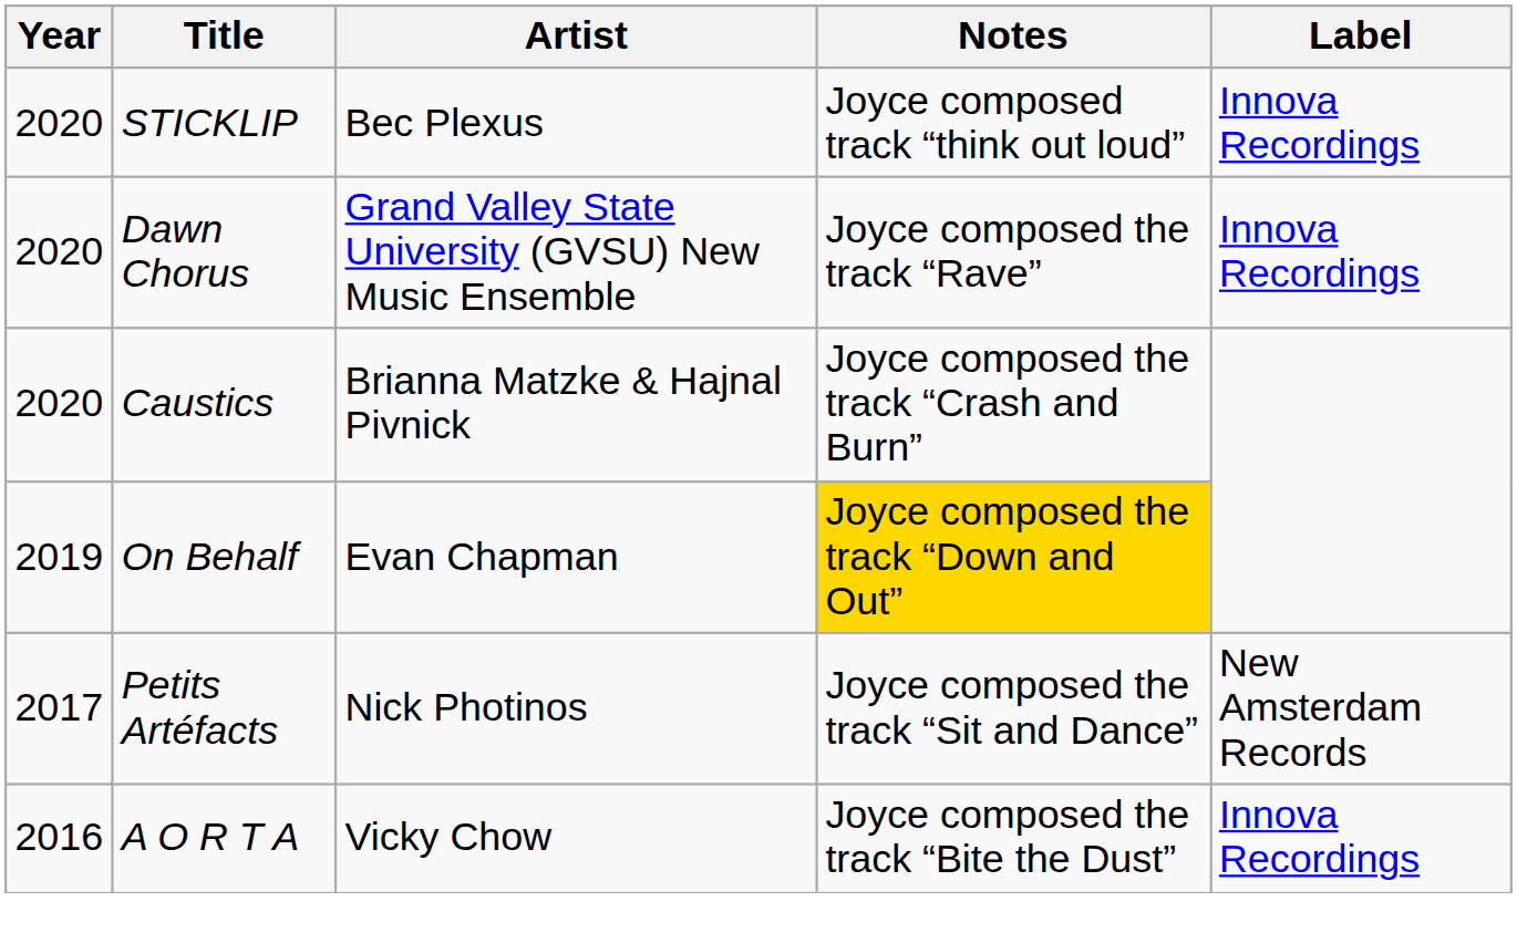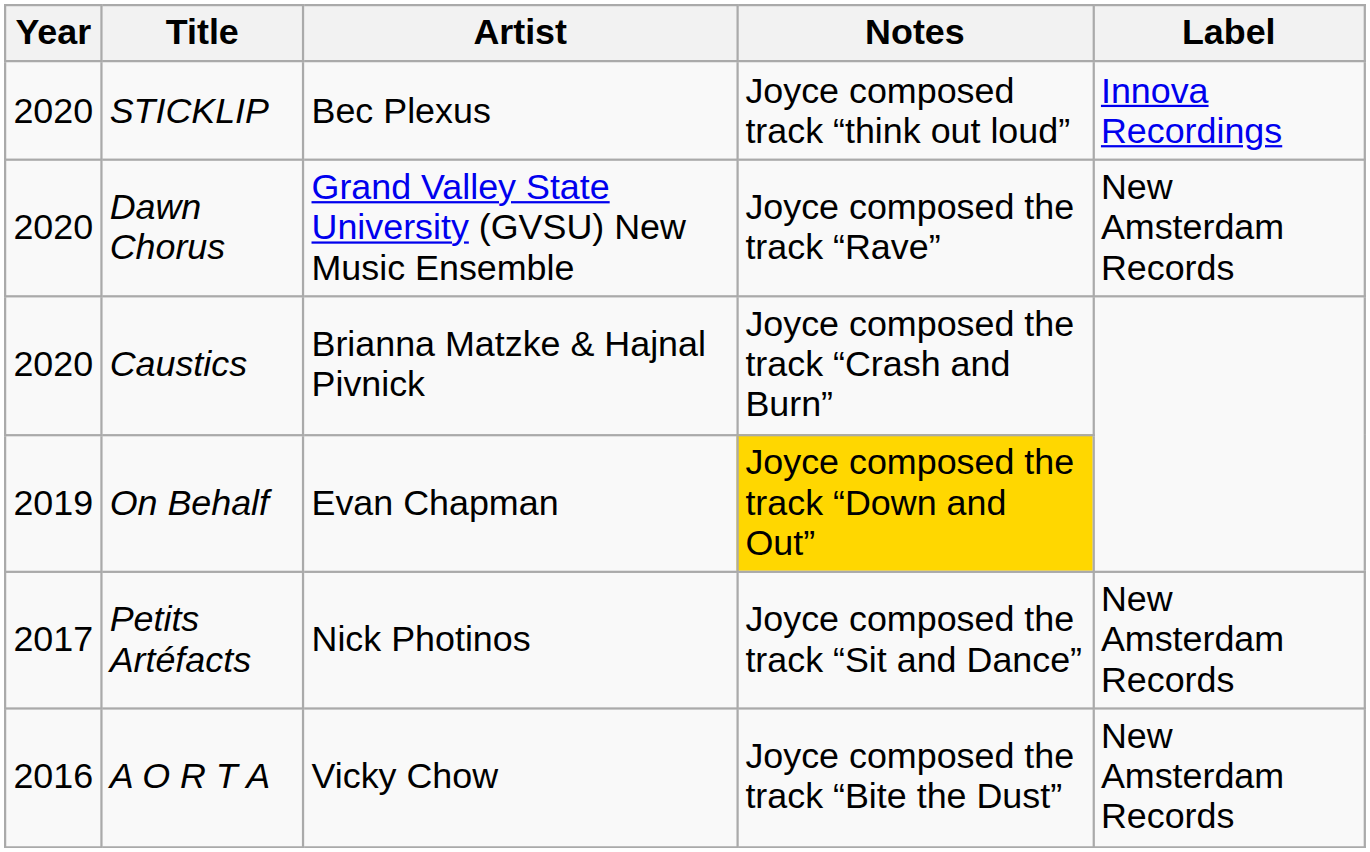 <table class="wikitable">
 <tr>
 <th>Year</th>
 <th>Title</th>
 <th>Artist</th>
 <th>Notes</th>
 <th>Label</th>
 </tr>
 <tr>
 <td>2020</td>
 <td><em>STICKLIP</em></td>
 <td>Bec Plexus</td>
 <td>Joyce composed track “think out loud”</td>
 <td><a href='#'>Innova Recordings</a></td>
 </tr>
 <tr>
 <td>2020</td>
 <td><em>Dawn Chorus</em></td>
 <td><a href='#'>Grand Valley State University</a> (GVSU) New Music Ensemble</td>
 <td>Joyce composed the track “Rave”</td>
-<td><a href='#'>Innova Recordings</a></td>
+<td>New Amsterdam Records</td>
 </tr>
 <tr>
 <td>2020</td>
 <td><em>Caustics</em></td>
 <td>Brianna Matzke & Hajnal Pivnick</td>
 <td>Joyce composed the track “Crash and Burn”</td>
 </tr>
 <tr>
 <td>2019</td>
 <td><em>On Behalf</em></td>
 <td>Evan Chapman</td>
 <td style="background: gold;">Joyce composed the track “Down and Out”</td>
 </tr>
 <tr>
 <td>2017</td>
 <td><em>Petits Artéfacts</em></td>
 <td>Nick Photinos</td>
 <td>Joyce composed the track “Sit and Dance”</td>
 <td>New Amsterdam Records</td>
 </tr>
 <tr>
 <td>2016</td>
 <td><em>A O R T A</em></td>
 <td>Vicky Chow</td>
 <td>Joyce composed the track “Bite the Dust”</td>
-<td><a href='#'>Innova Recordings</a></td>
+<td>New Amsterdam Records</td>
 </tr>
 </table>
